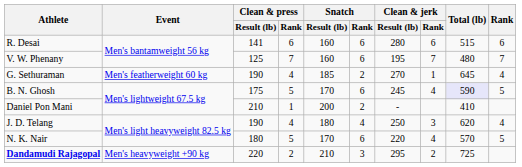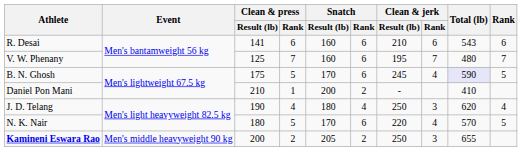 <table class="wikitable" style="font-size:90%">
 <tr>
 <th rowspan="2">Athlete</th>
 <th rowspan="2">Event</th>
 <th colspan="2">Clean & press</th>
 <th colspan="2">Snatch</th>
 <th colspan="2">Clean & jerk</th>
 <th rowspan="2">Total (lb)</th>
 <th rowspan="2">Rank</th>
 </tr>
 <tr style="font-size:95%">
 <th>Result (lb)</th>
 <th>Rank</th>
 <th>Result (lb)</th>
 <th>Rank</th>
 <th>Result (lb)</th>
 <th>Rank</th>
 </tr>
 <tr align=center>
 <td align=left>R. Desai</td>
 <td align=left rowspan=2><a href='#'>Men's bantamweight 56 kg</a></td>
 <td>141</td>
 <td>6</td>
 <td>160</td>
 <td>6</td>
-<td>280</td>
+<td>210</td>
 <td>6</td>
-<td>515</td>
+<td>543</td>
 <td>6</td>
 </tr>
 <tr align=center>
 <td align=left>V. W. Phenany</td>
 <td>125</td>
 <td>7</td>
 <td>160</td>
 <td>6</td>
 <td>195</td>
 <td>7</td>
 <td>480</td>
 <td>7</td>
-</tr>
-<tr align=center>
-<td align=left>G. Sethuraman</td>
-<td align=left><a href='#'>Men's featherweight 60 kg</a></td>
-<td>190</td>
-<td>4</td>
-<td>185</td>
-<td>2</td>
-<td>270</td>
-<td>1</td>
-<td>645</td>
-<td>4</td>
 </tr>
 <tr align=center>
 <td align=left>B. N. Ghosh</td>
 <td align=left rowspan=2><a href='#'>Men's lightweight 67.5 kg</a></td>
 <td>175</td>
 <td>5</td>
 <td>170</td>
 <td>6</td>
 <td>245</td>
 <td>4</td>
 <td style="background: lavender;">590</td>
 <td>5</td>
 </tr>
 <tr align=center>
 <td align=left>Daniel Pon Mani</td>
 <td>210</td>
 <td>1</td>
 <td>200</td>
 <td>2</td>
 <td>-</td>
 <td></td>
 <td>410</td>
 <td></td>
 </tr>
 <tr align=center>
 <td align=left>J. D. Telang</td>
 <td align=left rowspan=2><a href='#'>Men's light heavyweight 82.5 kg</a></td>
 <td>190</td>
 <td>4</td>
 <td>180</td>
 <td>4</td>
 <td>250</td>
 <td>3</td>
 <td>620</td>
 <td>4</td>
 </tr>
 <tr align=center>
 <td align=left>N. K. Nair</td>
 <td>180</td>
 <td>5</td>
 <td>170</td>
 <td>6</td>
 <td>220</td>
 <td>4</td>
 <td>570</td>
 <td>5</td>
 </tr>
 <tr align=center>
-<td align=left><strong><a href='#'>Dandamudi Rajagopal</a></strong></td>
-<td align=left><a href='#'>Men's heavyweight +90 kg</a></td>
-<td>220</td>
+<td align=left><strong><a href='#'>Kamineni Eswara Rao</a></strong></td>
+<td align=left><a href='#'>Men's middle heavyweight 90 kg</a></td>
+<td>200</td>
 <td>2</td>
-<td>210</td>
+<td>205</td>
+<td>2</td>
+<td>250</td>
 <td>3</td>
-<td>295</td>
-<td>2</td>
-<td>725</td>
+<td>655</td>
 <td></td>
 </tr>
 </table>
